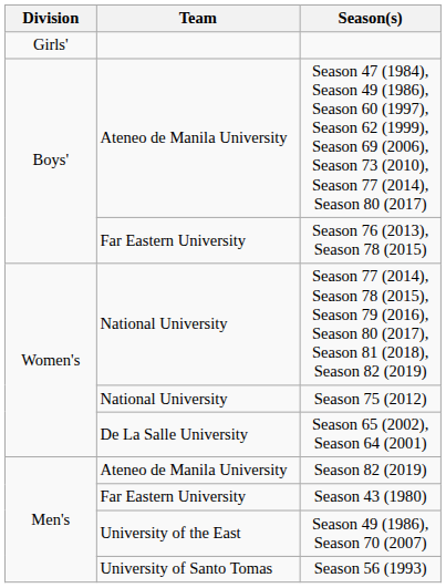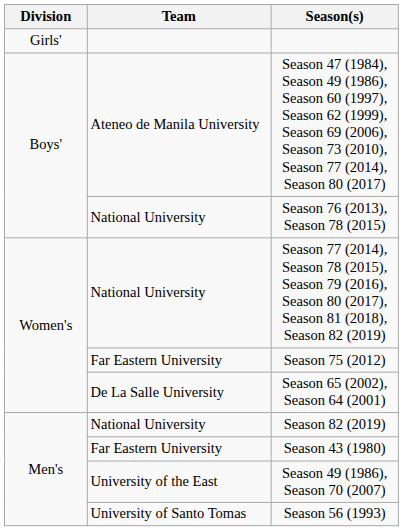 <table class="wikitable" style="font-size:90%; text-align:center;">
 <tr>
 <th width="75px">Division</th>
 <th width="175px">Team</th>
 <th width="120px">Season(s)</th>
 </tr>
 <tr>
 <td rowspan="1">Girls'</td>
 <td></td>
 <td></td>
 </tr>
 <tr>
 <td rowspan="2">Boys'</td>
 <td align="left">Ateneo de Manila University</td>
 <td>Season 47 (1984),<br> Season 49 (1986),<br> Season 60 (1997),<br> Season 62 (1999),<br> Season 69 (2006),<br> Season 73 (2010),<br> Season 77 (2014),<br> Season 80 (2017)</td>
 </tr>
 <tr>
-<td align="left">Far Eastern University</td>
+<td align="left">National University</td>
 <td>Season 76 (2013),<br> Season 78 (2015)</td>
 </tr>
 <tr>
 <td rowspan="3">Women's</td>
 <td align="left">National University</td>
 <td>Season 77 (2014),<br> Season 78 (2015),<br> Season 79 (2016),<br> Season 80 (2017), <br> Season 81 (2018), <br> Season 82 (2019)</td>
 </tr>
 <tr ->
-<td align="left">National University</td>
+<td align="left">Far Eastern University</td>
 <td>Season 75 (2012)</td>
 </tr>
 <tr>
 <td align="left">De La Salle University</td>
 <td>Season 65 (2002),<br> Season 64 (2001)</td>
 </tr>
 <tr>
 <td rowspan="4">Men's</td>
-<td align="left">Ateneo de Manila University</td>
+<td align="left">National University</td>
 <td>Season 82 (2019)</td>
 </tr>
 <tr>
 <td align="left">Far Eastern University</td>
 <td>Season 43 (1980)</td>
 </tr>
 <tr>
 <td align="left">University of the East</td>
 <td>Season 49 (1986),<br> Season 70 (2007)</td>
 </tr>
 <tr>
 <td align="left">University of Santo Tomas</td>
 <td>Season 56 (1993)</td>
 </tr>
 </table>
